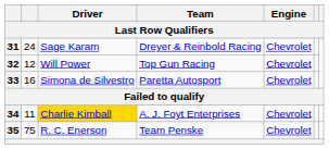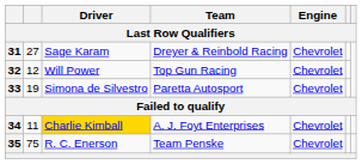 <table class="wikitable" style="font-size:95%;">
 <tr>
 <th></th>
 <th></th>
 <th>Driver</th>
 <th>Team</th>
 <th>Engine</th>
 <th></th>
 <th></th>
 </tr>
 <tr>
 <th colspan=7>Last Row Qualifiers</th>
 </tr>
 <tr>
 <th>31</th>
-<td align="center">24</td>
+<td align="center">27</td>
 <td> <a href='#'>Sage Karam</a></td>
 <td><a href='#'>Dreyer & Reinbold Racing</a></td>
 <td><a href='#'>Chevrolet</a></td>
 <td></td>
 </tr>
 <tr>
 <th>32</th>
 <td align="center">12</td>
 <td> <a href='#'>Will Power</a> </td>
 <td><a href='#'>Top Gun Racing</a></td>
 <td><a href='#'>Chevrolet</a></td>
 <td></td>
 </tr>
 <tr>
 <th>33</th>
-<td align="center">16</td>
+<td align="center">19</td>
 <td> <a href='#'>Simona de Silvestro</a></td>
 <td><a href='#'>Paretta Autosport</a></td>
 <td><a href='#'>Chevrolet</a></td>
 <td></td>
 </tr>
 <tr>
 <th colspan=7>Failed to qualify</th>
 </tr>
 <tr>
 <th>34</th>
 <td align="center">11</td>
 <td style="background: gold;"> <a href='#'>Charlie Kimball</a></td>
 <td><a href='#'>A. J. Foyt Enterprises</a></td>
 <td><a href='#'>Chevrolet</a></td>
 <td align="center"></td>
 <td align="center"></td>
 </tr>
 <tr>
 <th>35</th>
 <td align="center">75</td>
 <td> <a href='#'>R. C. Enerson</a> </td>
 <td><a href='#'>Team Penske</a></td>
 <td><a href='#'>Chevrolet</a></td>
 <td align="center"></td>
 <td align="center"></td>
 </tr>
 <tr>
 <th colspan=7></th>
 </tr>
 </table>
